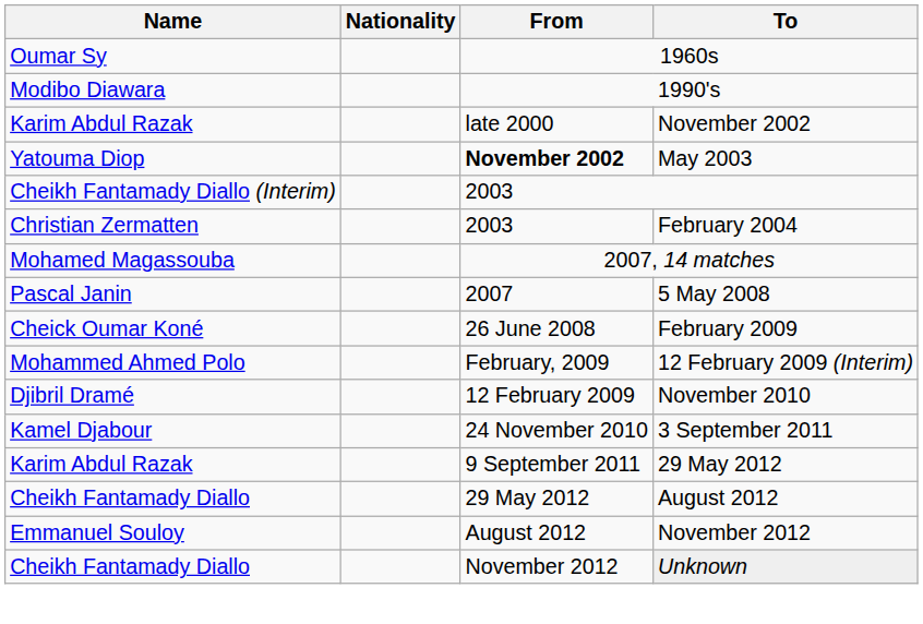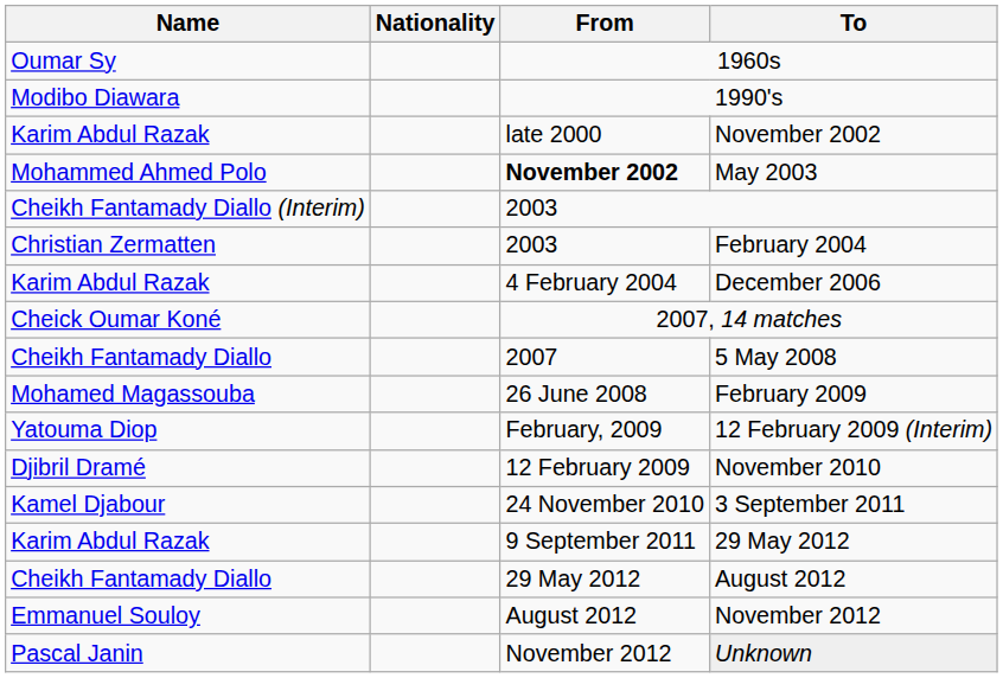 <table class="wikitable sortable">
 <tr>
 <th>Name</th>
 <th>Nationality</th>
 <th>From</th>
 <th class="unsortable">To</th>
 </tr>
 <tr>
 <td><a href='#'>Oumar Sy</a></td>
 <td></td>
 <td align=center colspan=2>1960s</td>
 </tr>
 <tr>
 <td><a href='#'>Modibo Diawara</a></td>
 <td></td>
 <td align=center colspan=2>1990's</td>
 </tr>
 <tr>
 <td><a href='#'>Karim Abdul Razak</a></td>
 <td></td>
 <td>late 2000</td>
 <td>November 2002</td>
 </tr>
 <tr>
-<td><a href='#'>Yatouma Diop</a></td>
+<td><a href='#'>Mohammed Ahmed Polo</a></td>
 <td></td>
 <td><strong>November 2002</strong></td>
 <td>May 2003</td>
 </tr>
 <tr>
 <td><a href='#'>Cheikh Fantamady Diallo</a> <em>(Interim)</em></td>
 <td></td>
 <td colspan=2>2003</td>
 </tr>
 <tr>
 <td><a href='#'>Christian Zermatten</a></td>
 <td></td>
 <td>2003</td>
 <td>February 2004</td>
 </tr>
 <tr>
-<td><a href='#'>Mohamed Magassouba</a></td>
+<td><a href='#'>Karim Abdul Razak</a></td>
+<td></td>
+<td>4 February 2004</td>
+<td>December 2006</td>
+</tr>
+<tr>
+<td><a href='#'>Cheick Oumar Koné</a></td>
 <td></td>
 <td align=center colspan=2>2007, <em>14 matches</em></td>
 </tr>
 <tr>
-<td><a href='#'>Pascal Janin</a></td>
+<td><a href='#'>Cheikh Fantamady Diallo</a></td>
 <td></td>
 <td>2007</td>
 <td>5 May 2008</td>
 </tr>
 <tr>
-<td><a href='#'>Cheick Oumar Koné</a></td>
+<td><a href='#'>Mohamed Magassouba</a></td>
 <td></td>
 <td>26 June 2008</td>
 <td>February 2009</td>
 </tr>
 <tr>
-<td><a href='#'>Mohammed Ahmed Polo</a></td>
+<td><a href='#'>Yatouma Diop</a></td>
 <td></td>
 <td>February, 2009</td>
 <td>12 February 2009 <em>(Interim)</em></td>
 </tr>
 <tr>
 <td><a href='#'>Djibril Dramé</a></td>
 <td></td>
 <td>12 February 2009</td>
 <td>November 2010</td>
 </tr>
 <tr>
 <td><a href='#'>Kamel Djabour</a></td>
 <td><br></td>
 <td>24 November 2010</td>
 <td>3 September 2011</td>
 </tr>
 <tr>
 <td><a href='#'>Karim Abdul Razak</a></td>
 <td></td>
 <td>9 September 2011</td>
 <td>29 May 2012</td>
 </tr>
 <tr>
 <td><a href='#'>Cheikh Fantamady Diallo</a></td>
 <td></td>
 <td>29 May 2012</td>
 <td>August 2012</td>
 </tr>
 <tr>
 <td><a href='#'>Emmanuel Souloy</a></td>
 <td></td>
 <td>August 2012</td>
 <td>November 2012</td>
 </tr>
 <tr>
-<td><a href='#'>Cheikh Fantamady Diallo</a></td>
+<td><a href='#'>Pascal Janin</a></td>
 <td></td>
 <td>November 2012</td>
 <td bgcolor=EFEFEF><em>Unknown</em></td>
 </tr>
 </table>
